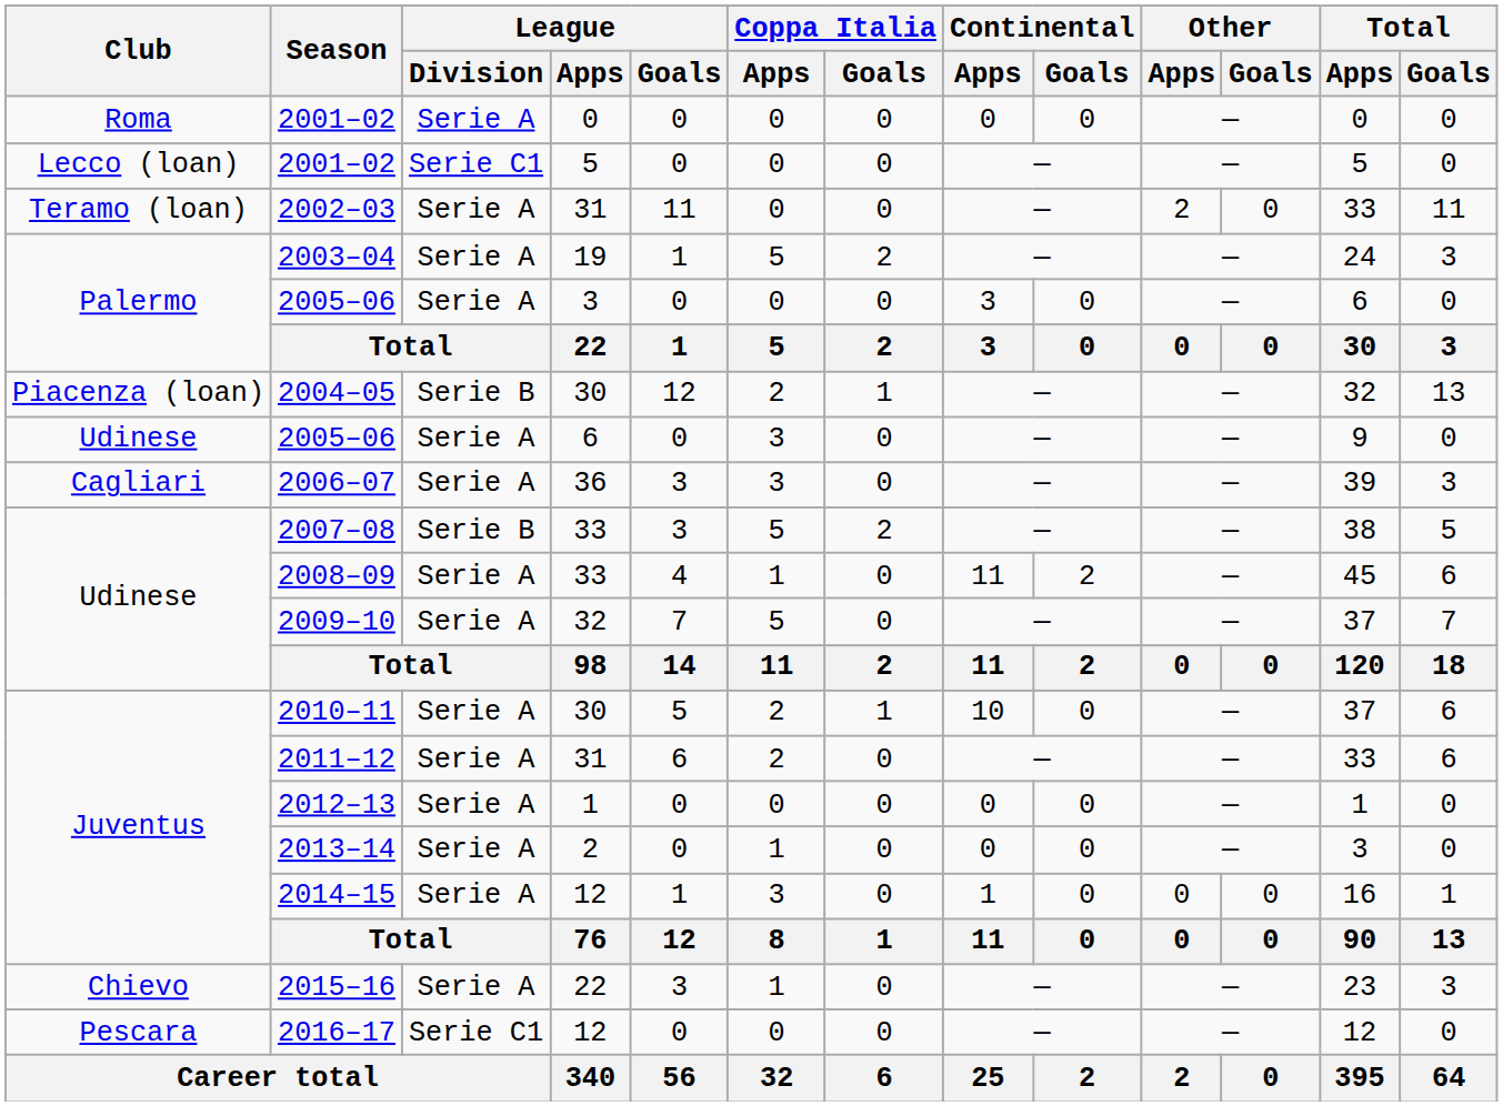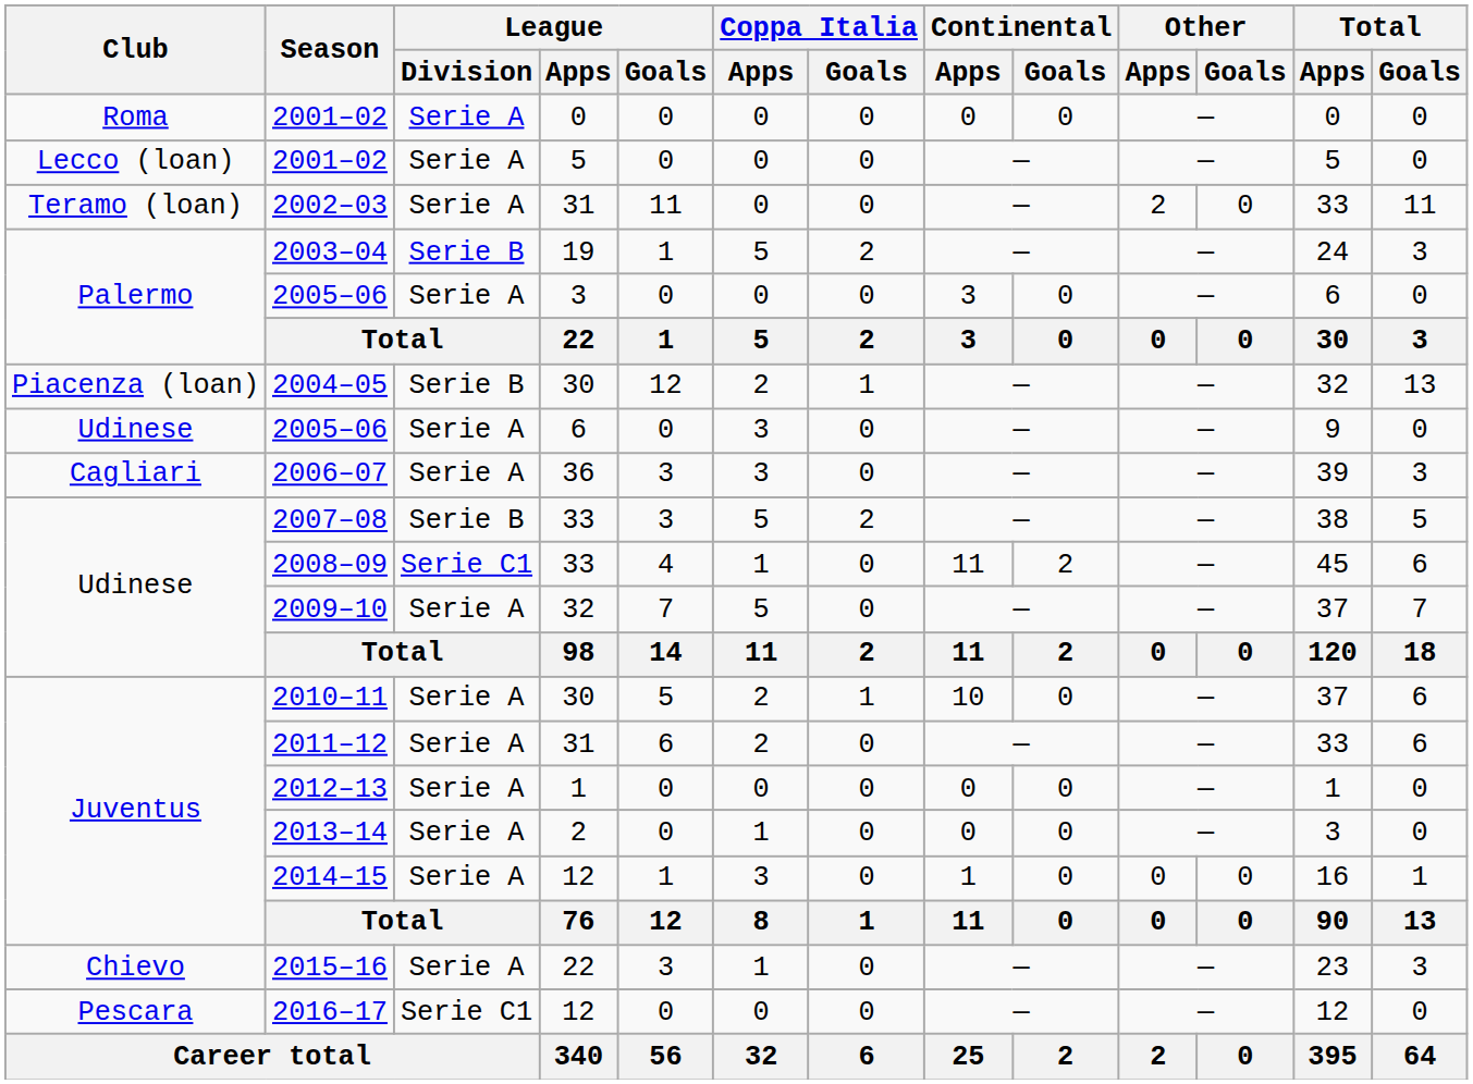 <table class="wikitable" style="text-align:center">
 <tr>
 <th rowspan="2">Club</th>
 <th rowspan="2">Season</th>
 <th colspan="3">League</th>
 <th colspan="2"><a href='#'>Coppa Italia</a></th>
 <th colspan="2">Continental</th>
 <th colspan="2">Other</th>
 <th colspan="2">Total</th>
 </tr>
 <tr>
 <th>Division</th>
 <th>Apps</th>
 <th>Goals</th>
 <th>Apps</th>
 <th>Goals</th>
 <th>Apps</th>
 <th>Goals</th>
 <th>Apps</th>
 <th>Goals</th>
 <th>Apps</th>
 <th>Goals</th>
 </tr>
 <tr>
 <td><a href='#'>Roma</a></td>
 <td><a href='#'>2001–02</a></td>
 <td><a href='#'>Serie A</a></td>
 <td>0</td>
 <td>0</td>
 <td>0</td>
 <td>0</td>
 <td>0</td>
 <td>0</td>
 <td colspan="2">—</td>
 <td>0</td>
 <td>0</td>
 </tr>
 <tr>
 <td><a href='#'>Lecco</a> (loan)</td>
 <td><a href='#'>2001–02</a></td>
-<td><a href='#'>Serie C1</a></td>
+<td>Serie A</td>
 <td>5</td>
 <td>0</td>
 <td>0</td>
 <td>0</td>
 <td colspan="2">—</td>
 <td colspan="2">—</td>
 <td>5</td>
 <td>0</td>
 </tr>
 <tr>
 <td><a href='#'>Teramo</a> (loan)</td>
 <td><a href='#'>2002–03</a></td>
 <td>Serie A</td>
 <td>31</td>
 <td>11</td>
 <td>0</td>
 <td>0</td>
 <td colspan="2">—</td>
 <td>2</td>
 <td>0</td>
 <td>33</td>
 <td>11</td>
 </tr>
 <tr>
 <td rowspan="3"><a href='#'>Palermo</a></td>
 <td><a href='#'>2003–04</a></td>
-<td>Serie A</td>
+<td><a href='#'>Serie B</a></td>
 <td>19</td>
 <td>1</td>
 <td>5</td>
 <td>2</td>
 <td colspan="2">—</td>
 <td colspan="2">—</td>
 <td>24</td>
 <td>3</td>
 </tr>
 <tr>
 <td><a href='#'>2005–06</a></td>
 <td>Serie A</td>
 <td>3</td>
 <td>0</td>
 <td>0</td>
 <td>0</td>
 <td>3</td>
 <td>0</td>
 <td colspan="2">—</td>
 <td>6</td>
 <td>0</td>
 </tr>
 <tr>
 <th colspan="2">Total</th>
 <th>22</th>
 <th>1</th>
 <th>5</th>
 <th>2</th>
 <th>3</th>
 <th>0</th>
 <th>0</th>
 <th>0</th>
 <th>30</th>
 <th>3</th>
 </tr>
 <tr>
 <td><a href='#'>Piacenza</a> (loan)</td>
 <td><a href='#'>2004–05</a></td>
 <td>Serie B</td>
 <td>30</td>
 <td>12</td>
 <td>2</td>
 <td>1</td>
 <td colspan="2">—</td>
 <td colspan="2">—</td>
 <td>32</td>
 <td>13</td>
 </tr>
 <tr>
 <td><a href='#'>Udinese</a></td>
 <td><a href='#'>2005–06</a></td>
 <td>Serie A</td>
 <td>6</td>
 <td>0</td>
 <td>3</td>
 <td>0</td>
 <td colspan="2">—</td>
 <td colspan="2">—</td>
 <td>9</td>
 <td>0</td>
 </tr>
 <tr>
 <td><a href='#'>Cagliari</a></td>
 <td><a href='#'>2006–07</a></td>
 <td>Serie A</td>
 <td>36</td>
 <td>3</td>
 <td>3</td>
 <td>0</td>
 <td colspan="2">—</td>
 <td colspan="2">—</td>
 <td>39</td>
 <td>3</td>
 </tr>
 <tr>
 <td rowspan="4">Udinese</td>
 <td><a href='#'>2007–08</a></td>
 <td>Serie B</td>
 <td>33</td>
 <td>3</td>
 <td>5</td>
 <td>2</td>
 <td colspan="2">—</td>
 <td colspan="2">—</td>
 <td>38</td>
 <td>5</td>
 </tr>
 <tr>
 <td><a href='#'>2008–09</a></td>
-<td>Serie A</td>
+<td><a href='#'>Serie C1</a></td>
 <td>33</td>
 <td>4</td>
 <td>1</td>
 <td>0</td>
 <td>11</td>
 <td>2</td>
 <td colspan="2">—</td>
 <td>45</td>
 <td>6</td>
 </tr>
 <tr>
 <td><a href='#'>2009–10</a></td>
 <td>Serie A</td>
 <td>32</td>
 <td>7</td>
 <td>5</td>
 <td>0</td>
 <td colspan="2">—</td>
 <td colspan="2">—</td>
 <td>37</td>
 <td>7</td>
 </tr>
 <tr>
 <th colspan="2">Total</th>
 <th>98</th>
 <th>14</th>
 <th>11</th>
 <th>2</th>
 <th>11</th>
 <th>2</th>
 <th>0</th>
 <th>0</th>
 <th>120</th>
 <th>18</th>
 </tr>
 <tr>
 <td rowspan="6"><a href='#'>Juventus</a></td>
 <td><a href='#'>2010–11</a></td>
 <td>Serie A</td>
 <td>30</td>
 <td>5</td>
 <td>2</td>
 <td>1</td>
 <td>10</td>
 <td>0</td>
 <td colspan="2">—</td>
 <td>37</td>
 <td>6</td>
 </tr>
 <tr>
 <td><a href='#'>2011–12</a></td>
 <td>Serie A</td>
 <td>31</td>
 <td>6</td>
 <td>2</td>
 <td>0</td>
 <td colspan="2">—</td>
 <td colspan="2">—</td>
 <td>33</td>
 <td>6</td>
 </tr>
 <tr>
 <td><a href='#'>2012–13</a></td>
 <td>Serie A</td>
 <td>1</td>
 <td>0</td>
 <td>0</td>
 <td>0</td>
 <td>0</td>
 <td>0</td>
 <td colspan="2">—</td>
 <td>1</td>
 <td>0</td>
 </tr>
 <tr>
 <td><a href='#'>2013–14</a></td>
 <td>Serie A</td>
 <td>2</td>
 <td>0</td>
 <td>1</td>
 <td>0</td>
 <td>0</td>
 <td>0</td>
 <td colspan="2">—</td>
 <td>3</td>
 <td>0</td>
 </tr>
 <tr>
 <td><a href='#'>2014–15</a></td>
 <td>Serie A</td>
 <td>12</td>
 <td>1</td>
 <td>3</td>
 <td>0</td>
 <td>1</td>
 <td>0</td>
 <td>0</td>
 <td>0</td>
 <td>16</td>
 <td>1</td>
 </tr>
 <tr>
 <th colspan="2">Total</th>
 <th>76</th>
 <th>12</th>
 <th>8</th>
 <th>1</th>
 <th>11</th>
 <th>0</th>
 <th>0</th>
 <th>0</th>
 <th>90</th>
 <th>13</th>
 </tr>
 <tr>
 <td><a href='#'>Chievo</a></td>
 <td><a href='#'>2015–16</a></td>
 <td>Serie A</td>
 <td>22</td>
 <td>3</td>
 <td>1</td>
 <td>0</td>
 <td colspan="2">—</td>
 <td colspan="2">—</td>
 <td>23</td>
 <td>3</td>
 </tr>
 <tr>
 <td><a href='#'>Pescara</a></td>
 <td><a href='#'>2016–17</a></td>
 <td>Serie C1</td>
 <td>12</td>
 <td>0</td>
 <td>0</td>
 <td>0</td>
 <td colspan="2">—</td>
 <td colspan="2">—</td>
 <td>12</td>
 <td>0</td>
 </tr>
 <tr>
 <th colspan="3">Career total</th>
 <th>340</th>
 <th>56</th>
 <th>32</th>
 <th>6</th>
 <th>25</th>
 <th>2</th>
 <th>2</th>
 <th>0</th>
 <th>395</th>
 <th>64</th>
 </tr>
 </table>
